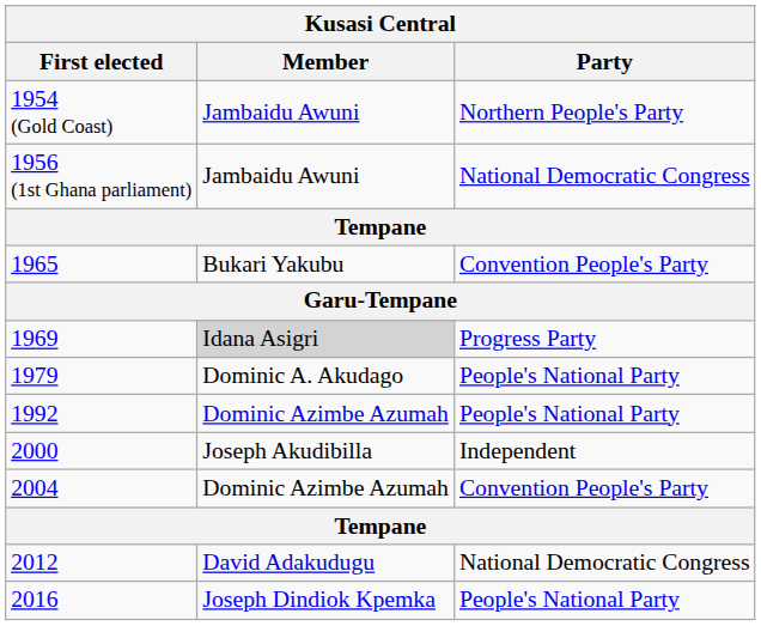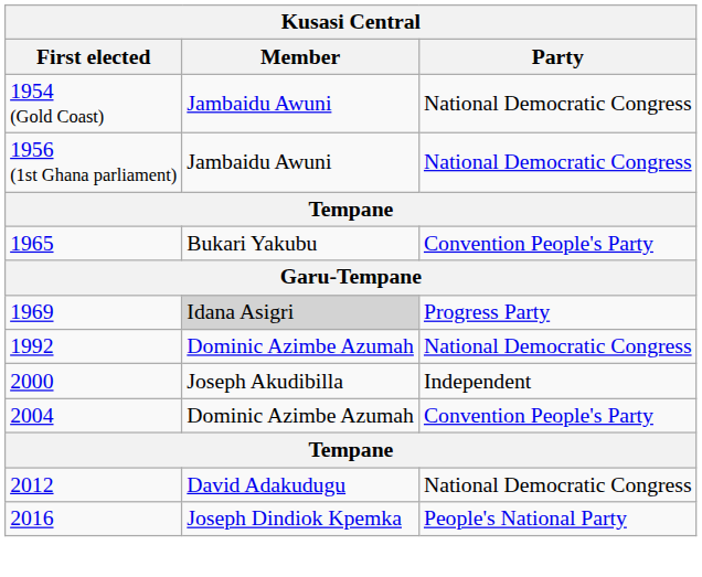 <table class="wikitable">
 <tr>
 <th colspan=3>Kusasi Central</th>
 </tr>
 <tr>
 <th>First elected</th>
 <th>Member</th>
 <th>Party</th>
 </tr>
 <tr>
 <td><a href='#'>1954</a><br><small>(Gold Coast)</small></td>
 <td><a href='#'>Jambaidu Awuni</a></td>
-<td><a href='#'>Northern People's Party</a></td>
+<td>National Democratic Congress</td>
 </tr>
 <tr>
 <td><a href='#'>1956</a><br><small>(1st Ghana parliament)</small></td>
 <td>Jambaidu Awuni</td>
 <td><a href='#'>National Democratic Congress</a></td>
 </tr>
 <tr>
 <th colspan=3>Tempane</th>
 </tr>
 <tr>
 <td><a href='#'>1965</a></td>
 <td>Bukari Yakubu</td>
 <td><a href='#'>Convention People's Party</a></td>
 </tr>
 <tr>
 <th colspan=3>Garu-Tempane</th>
 </tr>
 <tr>
 <td><a href='#'>1969</a></td>
 <td style="background: lightgrey;">Idana Asigri</td>
 <td><a href='#'>Progress Party</a></td>
 </tr>
 <tr>
-<td><a href='#'>1979</a></td>
-<td>Dominic A. Akudago</td>
-<td><a href='#'>People's National Party</a></td>
-</tr>
-<tr>
 <td><a href='#'>1992</a></td>
 <td><a href='#'>Dominic Azimbe Azumah</a></td>
-<td><a href='#'>People's National Party</a></td>
+<td><a href='#'>National Democratic Congress</a></td>
 </tr>
 <tr>
 <td><a href='#'>2000</a></td>
 <td>Joseph Akudibilla</td>
 <td>Independent</td>
 </tr>
 <tr>
 <td><a href='#'>2004</a></td>
 <td>Dominic Azimbe Azumah</td>
 <td><a href='#'>Convention People's Party</a></td>
 </tr>
 <tr>
 <th colspan=3>Tempane</th>
 </tr>
 <tr>
 <td><a href='#'>2012</a></td>
 <td><a href='#'>David Adakudugu</a></td>
 <td>National Democratic Congress</td>
 </tr>
 <tr>
 <td><a href='#'>2016</a></td>
 <td><a href='#'>Joseph Dindiok Kpemka</a></td>
 <td><a href='#'>People's National Party</a></td>
 </tr>
 </table>
